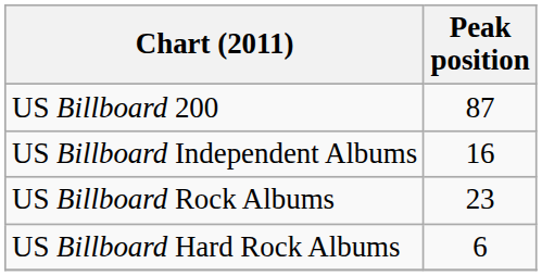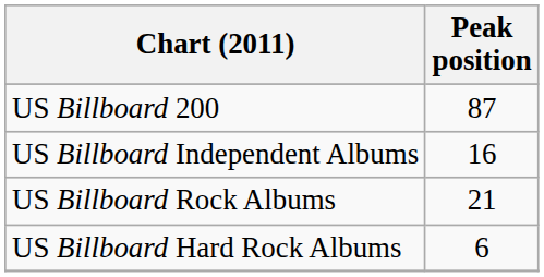 <table class="wikitable">
 <tr>
 <th>Chart (2011)</th>
 <th>Peak<br>position</th>
 </tr>
 <tr>
 <td>US <em>Billboard</em> 200</td>
 <td align="center">87</td>
 </tr>
 <tr>
 <td>US <em>Billboard</em> Independent Albums</td>
 <td align="center">16</td>
 </tr>
 <tr>
 <td>US <em>Billboard</em> Rock Albums</td>
-<td align="center">23</td>
+<td align="center">21</td>
 </tr>
 <tr>
 <td>US <em>Billboard</em> Hard Rock Albums</td>
 <td align="center">6</td>
 </tr>
 <tr>
 </tr>
 </table>
